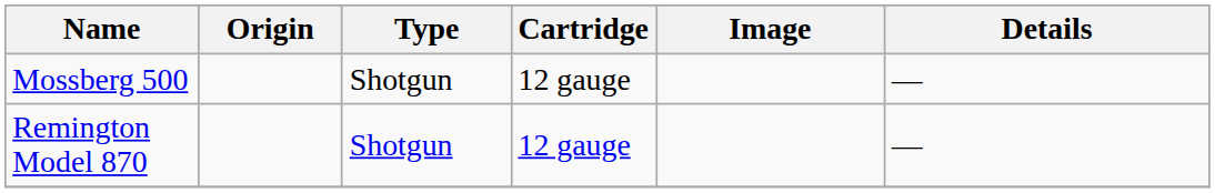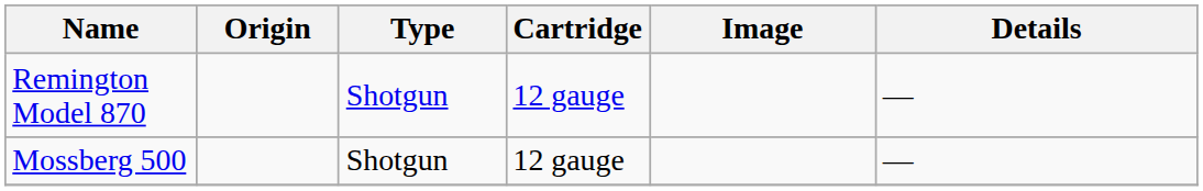 <table class="wikitable" border="0" style="width:100%">
 <tr>
 <th style="text-align: center; width:16%;">Name</th>
 <th style="text-align: center; width:12%;">Origin</th>
 <th style="text-align: center; width:14%;">Type</th>
 <th style="text-align: center; width:11%;">Cartridge</th>
 <th style="text-align: center; width:19%;">Image</th>
 <th style="text-align: center; width:27%;">Details</th>
 </tr>
 <tr>
+<td><a href='#'>Remington Model 870</a></td>
+<td></td>
+<td><a href='#'>Shotgun</a></td>
+<td><a href='#'>12 gauge</a></td>
+<td></td>
+<td>—</td>
+</tr>
+<tr>
 <td><a href='#'>Mossberg 500</a></td>
 <td></td>
 <td>Shotgun</td>
 <td>12 gauge</td>
 <td></td>
 <td>—</td>
 </tr>
 <tr>
-<td><a href='#'>Remington Model 870</a></td>
-<td></td>
-<td><a href='#'>Shotgun</a></td>
-<td><a href='#'>12 gauge</a></td>
-<td></td>
-<td>—</td>
-</tr>
-<tr>
 </tr>
 </table>
